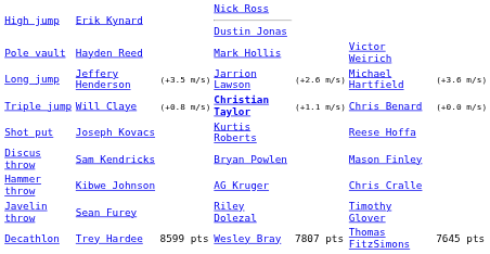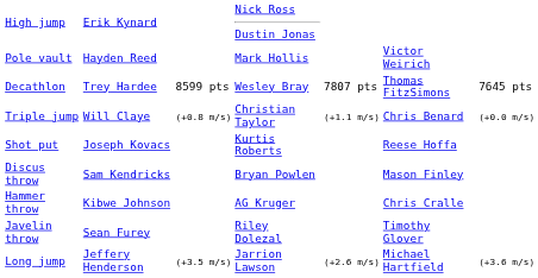 <table>
 <tr>
 <td><a href='#'>High jump</a></td>
 <td><a href='#'>Erik Kynard</a></td>
 <td></td>
 <td><a href='#'>Nick Ross</a><hr><a href='#'>Dustin Jonas</a></td>
 <td></td>
 </tr>
 <tr>
 <td><a href='#'>Pole vault</a></td>
 <td><a href='#'>Hayden Reed</a></td>
 <td></td>
 <td><a href='#'>Mark Hollis</a></td>
 <td></td>
 <td><a href='#'>Victor Weirich</a></td>
 <td></td>
 </tr>
 <tr>
-<td><a href='#'>Long jump</a></td>
-<td><a href='#'>Jeffery Henderson</a></td>
-<td> <small>(+3.5 m/s)</small></td>
-<td><a href='#'>Jarrion Lawson</a></td>
-<td> <small>(+2.6 m/s)</small></td>
-<td><a href='#'>Michael Hartfield</a></td>
-<td> <small>(+3.6 m/s)</small></td>
+<td><a href='#'>Decathlon</a></td>
+<td><a href='#'>Trey Hardee</a></td>
+<td>8599 pts</td>
+<td><a href='#'>Wesley Bray</a></td>
+<td>7807 pts</td>
+<td><a href='#'>Thomas FitzSimons</a></td>
+<td>7645 pts</td>
 </tr>
 <tr>
 <td><a href='#'>Triple jump</a></td>
 <td><a href='#'>Will Claye</a></td>
 <td> <small>(+0.8 m/s)</small></td>
-<td><strong><a href='#'>Christian Taylor</a></strong></td>
+<td><a href='#'>Christian Taylor</a></td>
 <td> <small>(+1.1 m/s)</small></td>
 <td><a href='#'>Chris Benard</a></td>
 <td> <small>(+0.0 m/s)</small></td>
 </tr>
 <tr>
 <td><a href='#'>Shot put</a></td>
 <td><a href='#'>Joseph Kovacs</a></td>
 <td></td>
 <td><a href='#'>Kurtis Roberts</a></td>
 <td></td>
 <td><a href='#'>Reese Hoffa</a></td>
 <td></td>
 </tr>
 <tr>
 <td><a href='#'>Discus throw</a></td>
 <td><a href='#'>Sam Kendricks</a></td>
 <td></td>
 <td><a href='#'>Bryan Powlen</a></td>
 <td></td>
 <td><a href='#'>Mason Finley</a></td>
 <td></td>
 </tr>
 <tr>
 <td><a href='#'>Hammer throw</a></td>
 <td><a href='#'>Kibwe Johnson</a></td>
 <td></td>
 <td><a href='#'>AG Kruger</a></td>
 <td></td>
 <td><a href='#'>Chris Cralle</a></td>
 <td></td>
 </tr>
 <tr>
 <td><a href='#'>Javelin throw</a></td>
 <td><a href='#'>Sean Furey</a></td>
 <td></td>
 <td><a href='#'>Riley Dolezal</a></td>
 <td></td>
 <td><a href='#'>Timothy Glover</a></td>
 <td></td>
 </tr>
 <tr>
-<td><a href='#'>Decathlon</a></td>
-<td><a href='#'>Trey Hardee</a></td>
-<td>8599 pts</td>
-<td><a href='#'>Wesley Bray</a></td>
-<td>7807 pts</td>
-<td><a href='#'>Thomas FitzSimons</a></td>
-<td>7645 pts</td>
+<td><a href='#'>Long jump</a></td>
+<td><a href='#'>Jeffery Henderson</a></td>
+<td> <small>(+3.5 m/s)</small></td>
+<td><a href='#'>Jarrion Lawson</a></td>
+<td> <small>(+2.6 m/s)</small></td>
+<td><a href='#'>Michael Hartfield</a></td>
+<td> <small>(+3.6 m/s)</small></td>
 </tr>
 </table>
